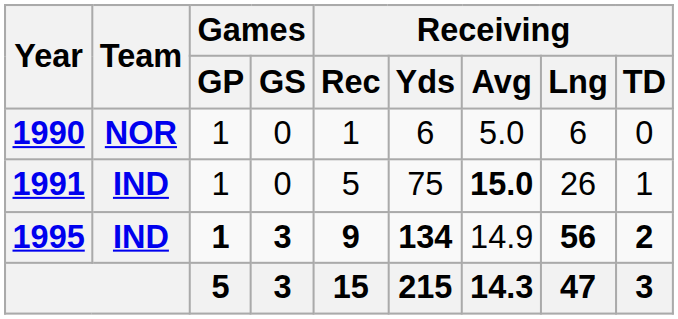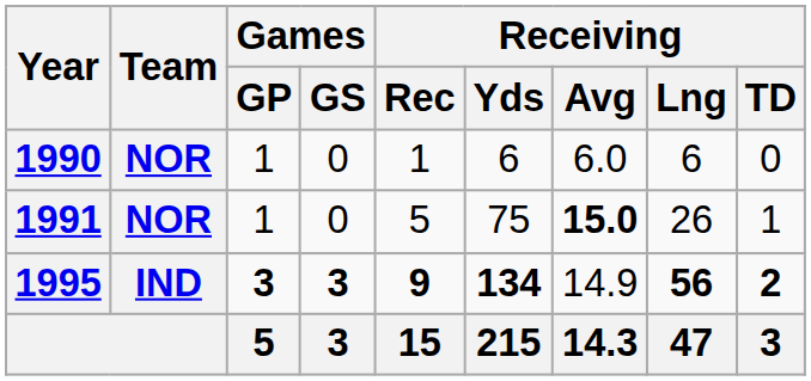 <table class="wikitable" style="text-align:center">
 <tr>
 <th rowspan="2">Year</th>
 <th rowspan="2">Team</th>
 <th colspan="2">Games</th>
 <th colspan="5">Receiving</th>
 </tr>
 <tr>
 <th>GP</th>
 <th>GS</th>
 <th>Rec</th>
 <th>Yds</th>
 <th>Avg</th>
 <th>Lng</th>
 <th>TD</th>
 </tr>
 <tr>
 <th><a href='#'>1990</a></th>
 <th><a href='#'>NOR</a></th>
 <td>1</td>
 <td>0</td>
 <td>1</td>
 <td>6</td>
-<td>5.0</td>
+<td>6.0</td>
 <td>6</td>
 <td>0</td>
 </tr>
 <tr>
 <th><a href='#'>1991</a></th>
-<th><a href='#'>IND</a></th>
+<th><a href='#'>NOR</a></th>
 <td>1</td>
 <td>0</td>
 <td>5</td>
 <td>75</td>
 <td><strong>15.0</strong></td>
 <td>26</td>
 <td>1</td>
 </tr>
 <tr>
 <th><a href='#'>1995</a></th>
 <th><a href='#'>IND</a></th>
-<td><strong>1</strong></td>
+<td><strong>3</strong></td>
 <td><strong>3</strong></td>
 <td><strong>9</strong></td>
 <td><strong>134</strong></td>
 <td>14.9</td>
 <td><strong>56</strong></td>
 <td><strong>2</strong></td>
 </tr>
 <tr>
 <th colspan="2"></th>
 <th>5</th>
 <th>3</th>
 <th>15</th>
 <th>215</th>
 <th>14.3</th>
 <th>47</th>
 <th>3</th>
 </tr>
 </table>
